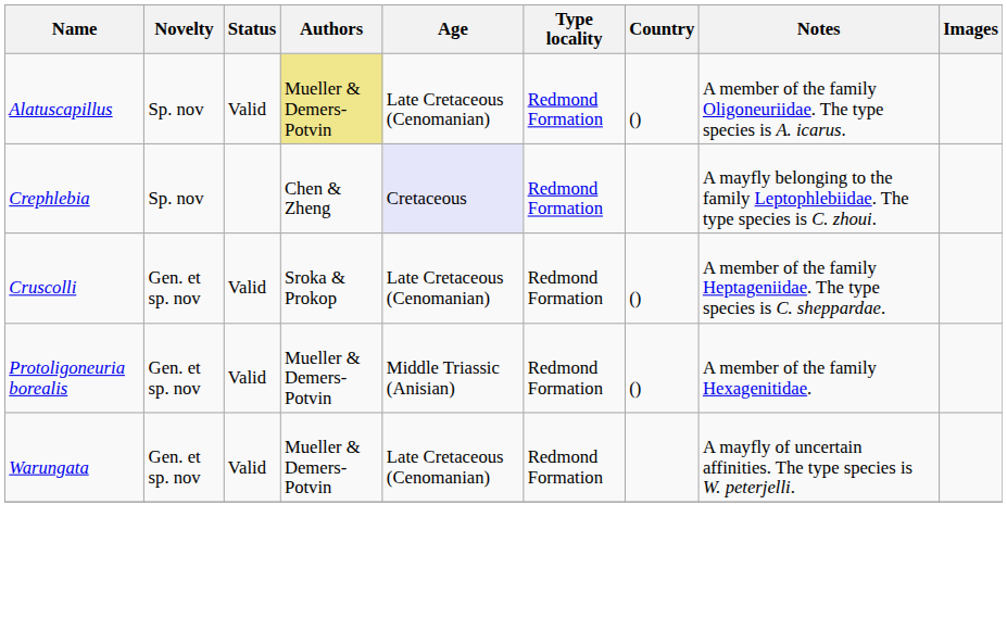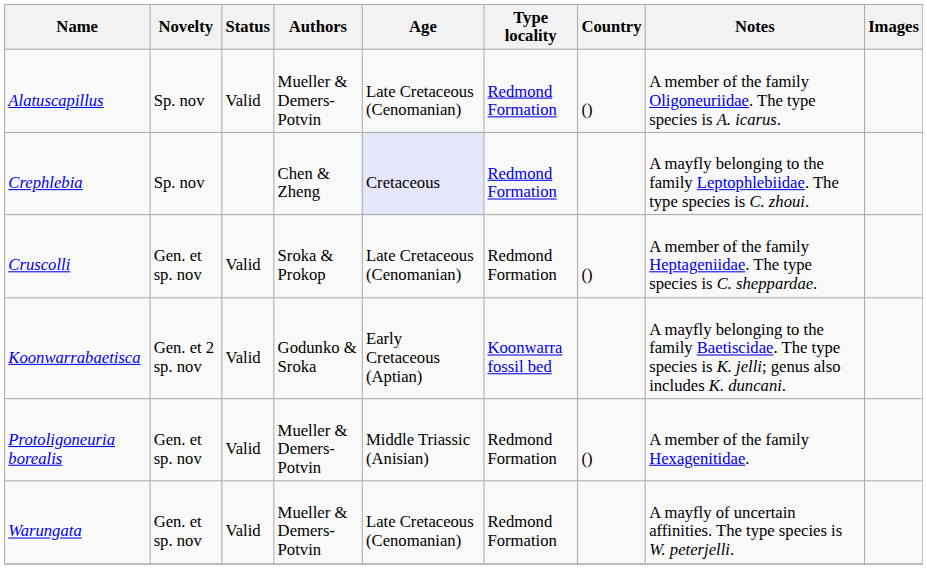 <table class="wikitable sortable" align="center" width="100%">
 <tr>
 <th>Name</th>
 <th>Novelty</th>
 <th>Status</th>
 <th>Authors</th>
 <th>Age</th>
 <th>Type locality</th>
 <th>Country</th>
 <th>Notes</th>
 <th>Images</th>
 </tr>
 <tr>
 <td><br><em><a href='#'>Alatuscapillus</a></em></td>
 <td><br>Sp. nov</td>
 <td><br>Valid</td>
-<td style="background: khaki;"><br>Mueller & Demers-Potvin</td>
+<td><br>Mueller & Demers-Potvin</td>
 <td><br>Late Cretaceous (Cenomanian)</td>
 <td><br><a href='#'>Redmond Formation</a></td>
 <td><br><br>()</td>
 <td><br>A member of the family <a href='#'>Oligoneuriidae</a>. The type species is <em>A. icarus</em>.</td>
 <td></td>
 </tr>
 <tr>
 <td><br><em><a href='#'>Crephlebia</a></em></td>
 <td><br>Sp. nov</td>
 <td></td>
 <td><br>Chen & Zheng</td>
 <td style="background: lavender;"><br>Cretaceous</td>
 <td><br><a href='#'>Redmond Formation</a></td>
 <td><br></td>
 <td><br>A mayfly belonging to the family <a href='#'>Leptophlebiidae</a>. The type species is <em>C. zhoui</em>.</td>
 <td></td>
 </tr>
 <tr>
 <td><br><em><a href='#'>Cruscolli</a></em></td>
 <td><br>Gen. et sp. nov</td>
 <td><br>Valid</td>
 <td><br>Sroka & Prokop</td>
 <td><br>Late Cretaceous (Cenomanian)</td>
 <td><br>Redmond Formation</td>
 <td><br><br>()</td>
 <td><br>A member of the family <a href='#'>Heptageniidae</a>. The type species is <em>C. sheppardae</em>.</td>
 <td></td>
 </tr>
 <tr>
+<td><br><em><a href='#'>Koonwarrabaetisca</a></em></td>
+<td><br>Gen. et 2 sp. nov</td>
+<td><br>Valid</td>
+<td><br>Godunko & Sroka</td>
+<td><br>Early Cretaceous (Aptian)</td>
+<td><br><a href='#'>Koonwarra fossil bed</a></td>
+<td><br></td>
+<td><br>A mayfly belonging to the family <a href='#'>Baetiscidae</a>. The type species is <em>K. jelli</em>; genus also includes <em>K. duncani</em>.</td>
+<td></td>
+</tr>
+<tr>
 <td><br><em><a href='#'>Protoligoneuria borealis</a></em></td>
 <td><br>Gen. et sp. nov</td>
 <td><br>Valid</td>
 <td><br>Mueller & Demers-Potvin</td>
 <td><br>Middle Triassic (Anisian)</td>
 <td><br>Redmond Formation</td>
 <td><br><br>()</td>
 <td><br>A member of the family <a href='#'>Hexagenitidae</a>.</td>
 <td></td>
 </tr>
 <tr>
 <td><br><em><a href='#'>Warungata</a></em></td>
 <td><br>Gen. et sp. nov</td>
 <td><br>Valid</td>
 <td><br>Mueller & Demers-Potvin</td>
 <td><br>Late Cretaceous (Cenomanian)</td>
 <td><br>Redmond Formation</td>
 <td><br></td>
 <td><br>A mayfly of uncertain affinities. The type species is <em>W. peterjelli</em>.</td>
 <td></td>
 </tr>
 <tr>
 </tr>
 </table>
